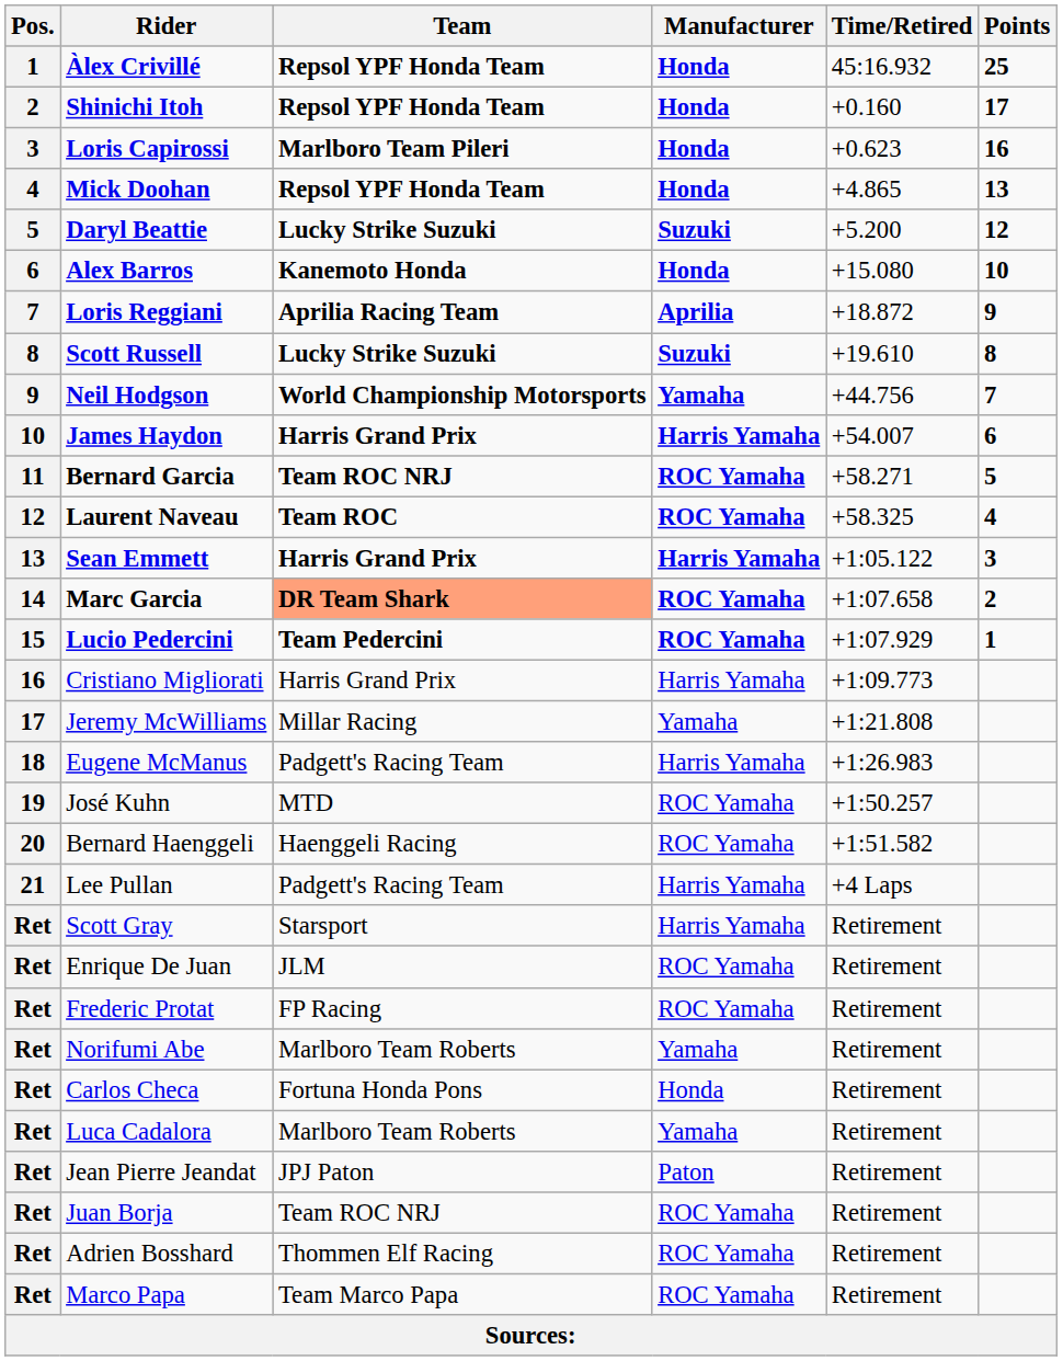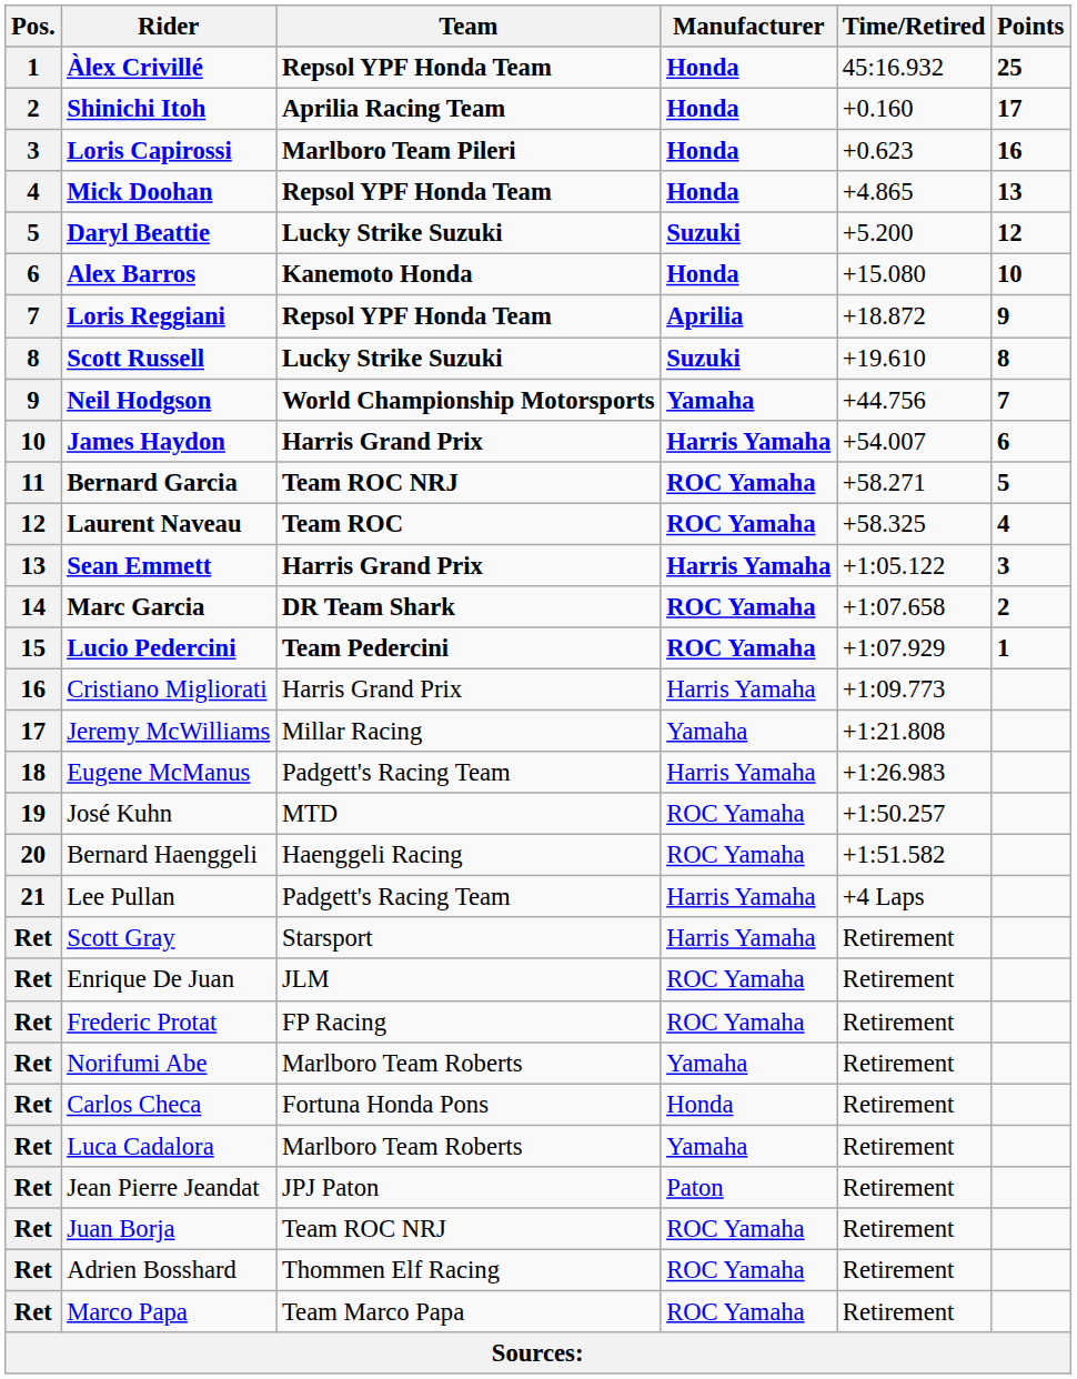 <table class="wikitable" style="font-size: 95%;">
 <tr>
 <th>Pos.</th>
 <th>Rider</th>
 <th>Team</th>
 <th>Manufacturer</th>
 <th>Time/Retired</th>
 <th>Points</th>
 </tr>
 <tr>
 <th>1</th>
 <td> <strong><a href='#'>Àlex Crivillé</a></strong></td>
 <td><strong>Repsol YPF Honda Team</strong></td>
 <td><strong><a href='#'>Honda</a></strong></td>
 <td>45:16.932</td>
 <td><strong>25</strong></td>
 </tr>
 <tr>
 <th>2</th>
 <td> <strong><a href='#'>Shinichi Itoh</a></strong></td>
-<td><strong>Repsol YPF Honda Team</strong></td>
+<td><strong>Aprilia Racing Team</strong></td>
 <td><strong><a href='#'>Honda</a></strong></td>
 <td>+0.160</td>
 <td><strong>17</strong></td>
 </tr>
 <tr>
 <th>3</th>
 <td> <strong><a href='#'>Loris Capirossi</a></strong></td>
 <td><strong>Marlboro Team Pileri</strong></td>
 <td><strong><a href='#'>Honda</a></strong></td>
 <td>+0.623</td>
 <td><strong>16</strong></td>
 </tr>
 <tr>
 <th>4</th>
 <td> <strong><a href='#'>Mick Doohan</a></strong></td>
 <td><strong>Repsol YPF Honda Team</strong></td>
 <td><strong><a href='#'>Honda</a></strong></td>
 <td>+4.865</td>
 <td><strong>13</strong></td>
 </tr>
 <tr>
 <th>5</th>
 <td> <strong><a href='#'>Daryl Beattie</a></strong></td>
 <td><strong>Lucky Strike Suzuki</strong></td>
 <td><strong><a href='#'>Suzuki</a></strong></td>
 <td>+5.200</td>
 <td><strong>12</strong></td>
 </tr>
 <tr>
 <th>6</th>
 <td> <strong><a href='#'>Alex Barros</a></strong></td>
 <td><strong>Kanemoto Honda</strong></td>
 <td><strong><a href='#'>Honda</a></strong></td>
 <td>+15.080</td>
 <td><strong>10</strong></td>
 </tr>
 <tr>
 <th>7</th>
 <td> <strong><a href='#'>Loris Reggiani</a></strong></td>
-<td><strong>Aprilia Racing Team</strong></td>
+<td><strong>Repsol YPF Honda Team</strong></td>
 <td><strong><a href='#'>Aprilia</a></strong></td>
 <td>+18.872</td>
 <td><strong>9</strong></td>
 </tr>
 <tr>
 <th>8</th>
 <td> <strong><a href='#'>Scott Russell</a></strong></td>
 <td><strong>Lucky Strike Suzuki</strong></td>
 <td><strong><a href='#'>Suzuki</a></strong></td>
 <td>+19.610</td>
 <td><strong>8</strong></td>
 </tr>
 <tr>
 <th>9</th>
 <td> <strong><a href='#'>Neil Hodgson</a></strong></td>
 <td><strong>World Championship Motorsports</strong></td>
 <td><strong><a href='#'>Yamaha</a></strong></td>
 <td>+44.756</td>
 <td><strong>7</strong></td>
 </tr>
 <tr>
 <th>10</th>
 <td> <strong><a href='#'>James Haydon</a></strong></td>
 <td><strong>Harris Grand Prix</strong></td>
 <td><strong><a href='#'>Harris Yamaha</a></strong></td>
 <td>+54.007</td>
 <td><strong>6</strong></td>
 </tr>
 <tr>
 <th>11</th>
 <td> <strong>Bernard Garcia</strong></td>
 <td><strong>Team ROC NRJ</strong></td>
 <td><strong><a href='#'>ROC Yamaha</a></strong></td>
 <td>+58.271</td>
 <td><strong>5</strong></td>
 </tr>
 <tr>
 <th>12</th>
 <td> <strong>Laurent Naveau</strong></td>
 <td><strong>Team ROC</strong></td>
 <td><strong><a href='#'>ROC Yamaha</a></strong></td>
 <td>+58.325</td>
 <td><strong>4</strong></td>
 </tr>
 <tr>
 <th>13</th>
 <td> <strong><a href='#'>Sean Emmett</a></strong></td>
 <td><strong>Harris Grand Prix</strong></td>
 <td><strong><a href='#'>Harris Yamaha</a></strong></td>
 <td>+1:05.122</td>
 <td><strong>3</strong></td>
 </tr>
 <tr>
 <th>14</th>
 <td> <strong>Marc Garcia</strong></td>
-<td style="background: lightsalmon;"><strong>DR Team Shark</strong></td>
+<td><strong>DR Team Shark</strong></td>
 <td><strong><a href='#'>ROC Yamaha</a></strong></td>
 <td>+1:07.658</td>
 <td><strong>2</strong></td>
 </tr>
 <tr>
 <th>15</th>
 <td> <strong><a href='#'>Lucio Pedercini</a></strong></td>
 <td><strong>Team Pedercini</strong></td>
 <td><strong><a href='#'>ROC Yamaha</a></strong></td>
 <td>+1:07.929</td>
 <td><strong>1</strong></td>
 </tr>
 <tr>
 <th>16</th>
 <td> <a href='#'>Cristiano Migliorati</a></td>
 <td>Harris Grand Prix</td>
 <td><a href='#'>Harris Yamaha</a></td>
 <td>+1:09.773</td>
 <td></td>
 </tr>
 <tr>
 <th>17</th>
 <td> <a href='#'>Jeremy McWilliams</a></td>
 <td>Millar Racing</td>
 <td><a href='#'>Yamaha</a></td>
 <td>+1:21.808</td>
 <td></td>
 </tr>
 <tr>
 <th>18</th>
 <td> <a href='#'>Eugene McManus</a></td>
 <td>Padgett's Racing Team</td>
 <td><a href='#'>Harris Yamaha</a></td>
 <td>+1:26.983</td>
 <td></td>
 </tr>
 <tr>
 <th>19</th>
 <td> José Kuhn</td>
 <td>MTD</td>
 <td><a href='#'>ROC Yamaha</a></td>
 <td>+1:50.257</td>
 <td></td>
 </tr>
 <tr>
 <th>20</th>
 <td> Bernard Haenggeli</td>
 <td>Haenggeli Racing</td>
 <td><a href='#'>ROC Yamaha</a></td>
 <td>+1:51.582</td>
 <td></td>
 </tr>
 <tr>
 <th>21</th>
 <td> Lee Pullan</td>
 <td>Padgett's Racing Team</td>
 <td><a href='#'>Harris Yamaha</a></td>
 <td>+4 Laps</td>
 <td></td>
 </tr>
 <tr>
 <th>Ret</th>
 <td> <a href='#'>Scott Gray</a></td>
 <td>Starsport</td>
 <td><a href='#'>Harris Yamaha</a></td>
 <td>Retirement</td>
 <td></td>
 </tr>
 <tr>
 <th>Ret</th>
 <td> Enrique De Juan</td>
 <td>JLM</td>
 <td><a href='#'>ROC Yamaha</a></td>
 <td>Retirement</td>
 <td></td>
 </tr>
 <tr>
 <th>Ret</th>
 <td> <a href='#'>Frederic Protat</a></td>
 <td>FP Racing</td>
 <td><a href='#'>ROC Yamaha</a></td>
 <td>Retirement</td>
 <td></td>
 </tr>
 <tr>
 <th>Ret</th>
 <td> <a href='#'>Norifumi Abe</a></td>
 <td>Marlboro Team Roberts</td>
 <td><a href='#'>Yamaha</a></td>
 <td>Retirement</td>
 <td></td>
 </tr>
 <tr>
 <th>Ret</th>
 <td> <a href='#'>Carlos Checa</a></td>
 <td>Fortuna Honda Pons</td>
 <td><a href='#'>Honda</a></td>
 <td>Retirement</td>
 <td></td>
 </tr>
 <tr>
 <th>Ret</th>
 <td> <a href='#'>Luca Cadalora</a></td>
 <td>Marlboro Team Roberts</td>
 <td><a href='#'>Yamaha</a></td>
 <td>Retirement</td>
 <td></td>
 </tr>
 <tr>
 <th>Ret</th>
 <td> Jean Pierre Jeandat</td>
 <td>JPJ Paton</td>
 <td><a href='#'>Paton</a></td>
 <td>Retirement</td>
 <td></td>
 </tr>
 <tr>
 <th>Ret</th>
 <td> <a href='#'>Juan Borja</a></td>
 <td>Team ROC NRJ</td>
 <td><a href='#'>ROC Yamaha</a></td>
 <td>Retirement</td>
 <td></td>
 </tr>
 <tr>
 <th>Ret</th>
 <td> Adrien Bosshard</td>
 <td>Thommen Elf Racing</td>
 <td><a href='#'>ROC Yamaha</a></td>
 <td>Retirement</td>
 <td></td>
 </tr>
 <tr>
 <th>Ret</th>
 <td> <a href='#'>Marco Papa</a></td>
 <td>Team Marco Papa</td>
 <td><a href='#'>ROC Yamaha</a></td>
 <td>Retirement</td>
 <td></td>
 </tr>
 <tr>
 <th colspan=8>Sources:</th>
 </tr>
 </table>
